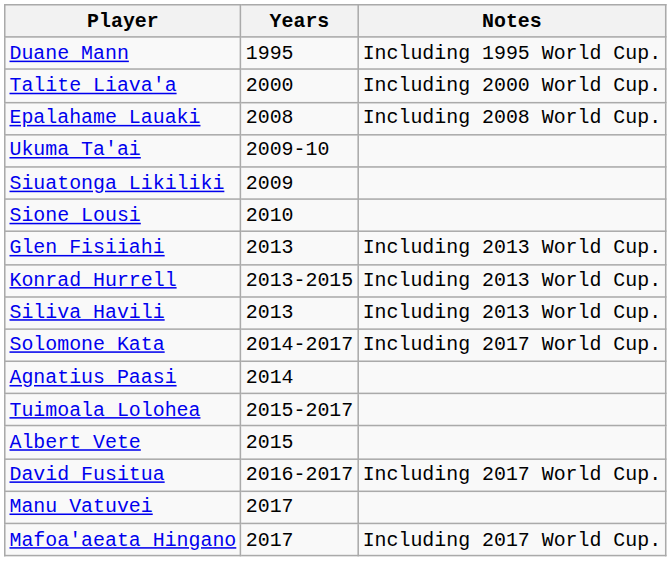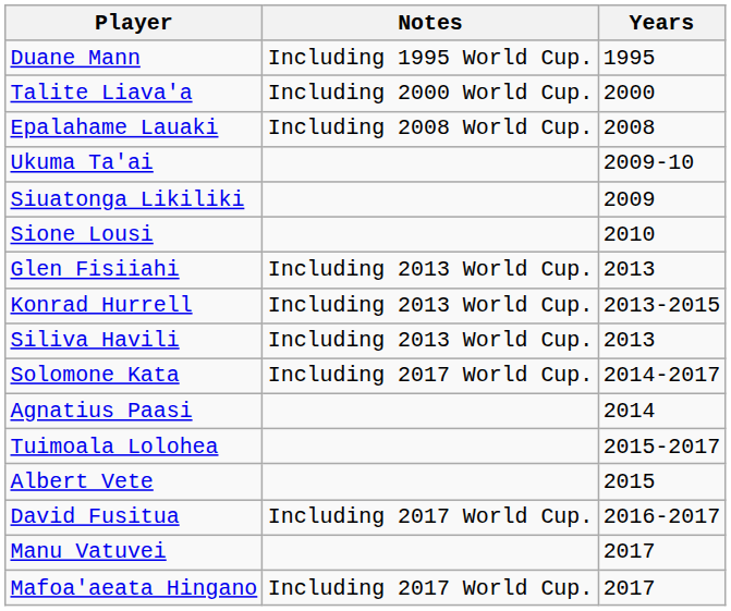 <table class="wikitable sortable">
 <tr>
 <th>Player</th>
+<th>Notes</th>
 <th>Years</th>
-<th>Notes</th>
 </tr>
 <tr>
 <td><a href='#'>Duane Mann</a></td>
+<td>Including 1995 World Cup.</td>
 <td>1995</td>
-<td>Including 1995 World Cup.</td>
 </tr>
 <tr>
 <td><a href='#'>Talite Liava'a</a></td>
+<td>Including 2000 World Cup.</td>
 <td>2000</td>
-<td>Including 2000 World Cup.</td>
 </tr>
 <tr>
 <td><a href='#'>Epalahame Lauaki</a></td>
+<td>Including 2008 World Cup.</td>
 <td>2008</td>
-<td>Including 2008 World Cup.</td>
 </tr>
 <tr>
 <td><a href='#'>Ukuma Ta'ai</a></td>
+<td></td>
 <td>2009-10</td>
-<td></td>
 </tr>
 <tr>
 <td><a href='#'>Siuatonga Likiliki</a></td>
+<td></td>
 <td>2009</td>
-<td></td>
 </tr>
 <tr>
 <td><a href='#'>Sione Lousi</a></td>
+<td></td>
 <td>2010</td>
-<td></td>
 </tr>
 <tr>
 <td><a href='#'>Glen Fisiiahi</a></td>
+<td>Including 2013 World Cup.</td>
 <td>2013</td>
-<td>Including 2013 World Cup.</td>
 </tr>
 <tr>
 <td><a href='#'>Konrad Hurrell</a></td>
+<td>Including 2013 World Cup.</td>
 <td>2013-2015</td>
-<td>Including 2013 World Cup.</td>
 </tr>
 <tr>
 <td><a href='#'>Siliva Havili</a></td>
+<td>Including 2013 World Cup.</td>
 <td>2013</td>
-<td>Including 2013 World Cup.</td>
 </tr>
 <tr>
 <td><a href='#'>Solomone Kata</a></td>
+<td>Including 2017 World Cup.</td>
 <td>2014-2017</td>
-<td>Including 2017 World Cup.</td>
 </tr>
 <tr>
 <td><a href='#'>Agnatius Paasi</a></td>
+<td></td>
 <td>2014</td>
-<td></td>
 </tr>
 <tr>
 <td><a href='#'>Tuimoala Lolohea</a></td>
+<td></td>
 <td>2015-2017</td>
-<td></td>
 </tr>
 <tr>
 <td><a href='#'>Albert Vete</a></td>
+<td></td>
 <td>2015</td>
-<td></td>
 </tr>
 <tr>
 <td><a href='#'>David Fusitua</a></td>
+<td>Including 2017 World Cup.</td>
 <td>2016-2017</td>
-<td>Including 2017 World Cup.</td>
 </tr>
 <tr>
 <td><a href='#'>Manu Vatuvei</a></td>
+<td></td>
 <td>2017</td>
-<td></td>
 </tr>
 <tr>
 <td><a href='#'>Mafoa'aeata Hingano</a></td>
+<td>Including 2017 World Cup.</td>
 <td>2017</td>
-<td>Including 2017 World Cup.</td>
 </tr>
 </table>
